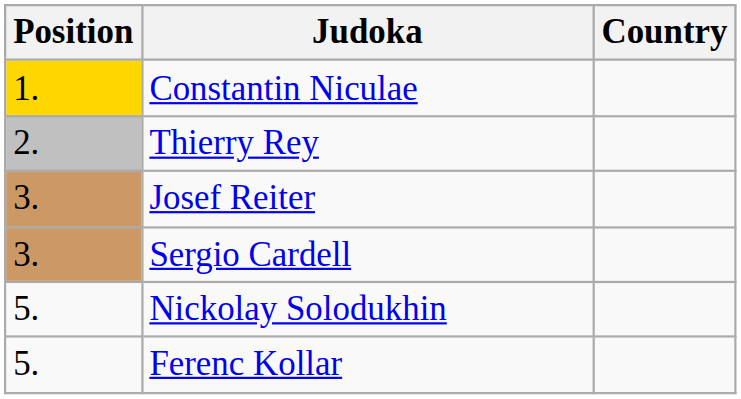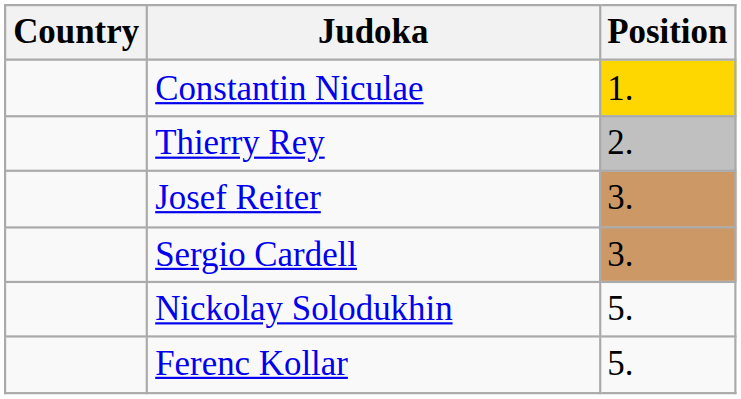 <table class=wikitable>
 <tr style="background:#ccc;">
+<th width=10>Country</th>
+<th width=200>Judoka</th>
 <th width=10>Position</th>
-<th width=200>Judoka</th>
-<th width=10>Country</th>
 </tr>
 <tr>
+<td></td>
+<td><a href='#'>Constantin Niculae</a></td>
 <td bgcolor=gold>1.</td>
-<td><a href='#'>Constantin Niculae</a></td>
-<td></td>
 </tr>
 <tr>
+<td></td>
+<td><a href='#'>Thierry Rey</a></td>
 <td style="background:silver;">2.</td>
-<td><a href='#'>Thierry Rey</a></td>
-<td></td>
 </tr>
 <tr>
+<td></td>
+<td><a href='#'>Josef Reiter</a></td>
 <td style="background:#c96;">3.</td>
-<td><a href='#'>Josef Reiter</a></td>
-<td></td>
 </tr>
 <tr>
+<td></td>
+<td><a href='#'>Sergio Cardell</a></td>
 <td style="background:#c96;">3.</td>
-<td><a href='#'>Sergio Cardell</a></td>
-<td></td>
 </tr>
 <tr>
+<td></td>
+<td><a href='#'>Nickolay Solodukhin</a></td>
 <td>5.</td>
-<td><a href='#'>Nickolay Solodukhin</a></td>
-<td></td>
 </tr>
 <tr>
+<td></td>
+<td><a href='#'>Ferenc Kollar</a></td>
 <td>5.</td>
-<td><a href='#'>Ferenc Kollar</a></td>
-<td></td>
 </tr>
 </table>
